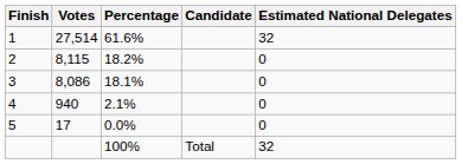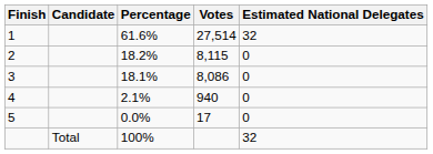 <table class="wikitable sortable">
 <tr>
 <th>Finish</th>
+<th>Candidate</th>
+<th>Percentage</th>
 <th>Votes</th>
-<th>Percentage</th>
-<th>Candidate</th>
 <th>Estimated National Delegates</th>
 </tr>
 <tr>
 <td>1</td>
+<td></td>
+<td>61.6%</td>
 <td>27,514</td>
-<td>61.6%</td>
-<td></td>
 <td>32</td>
 </tr>
 <tr>
 <td>2</td>
+<td></td>
+<td>18.2%</td>
 <td>8,115</td>
-<td>18.2%</td>
-<td></td>
 <td>0</td>
 </tr>
 <tr>
 <td>3</td>
+<td></td>
+<td>18.1%</td>
 <td>8,086</td>
-<td>18.1%</td>
-<td></td>
 <td>0</td>
 </tr>
 <tr>
 <td>4</td>
+<td></td>
+<td>2.1%</td>
 <td>940</td>
-<td>2.1%</td>
-<td></td>
 <td>0</td>
 </tr>
 <tr>
 <td>5</td>
+<td></td>
+<td>0.0%</td>
 <td>17</td>
-<td>0.0%</td>
-<td></td>
 <td>0</td>
 </tr>
 <tr>
 <td></td>
+<td>Total</td>
+<td>100%</td>
 <td></td>
-<td>100%</td>
-<td>Total</td>
 <td>32</td>
 </tr>
 </table>
